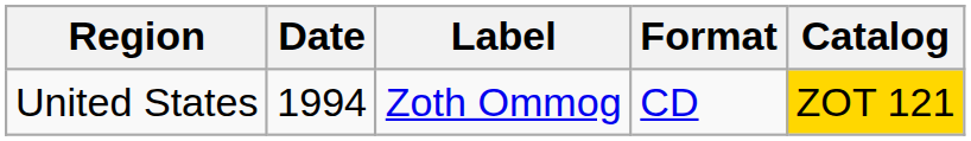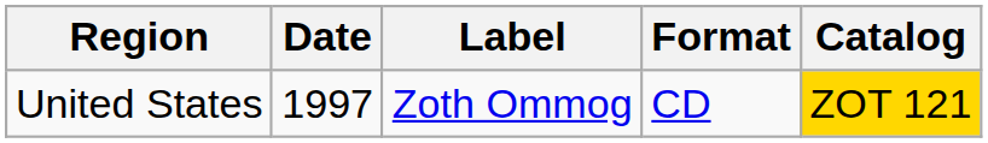 <table class="wikitable">
 <tr>
 <th>Region</th>
 <th>Date</th>
 <th>Label</th>
 <th>Format</th>
 <th>Catalog</th>
 </tr>
 <tr>
 <td>United States</td>
-<td>1994</td>
+<td>1997</td>
 <td><a href='#'>Zoth Ommog</a></td>
 <td><a href='#'>CD</a></td>
 <td style="background: gold;">ZOT 121</td>
 </tr>
 </table>
